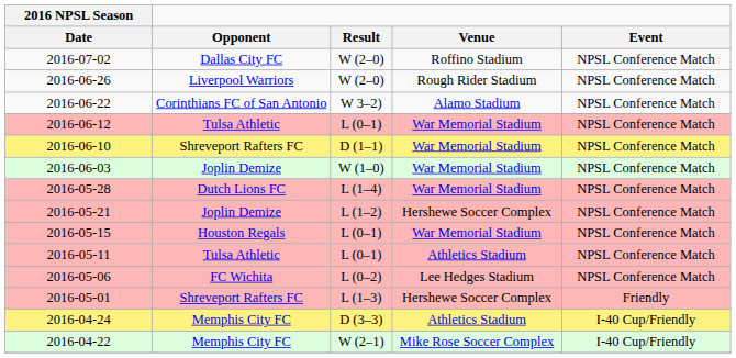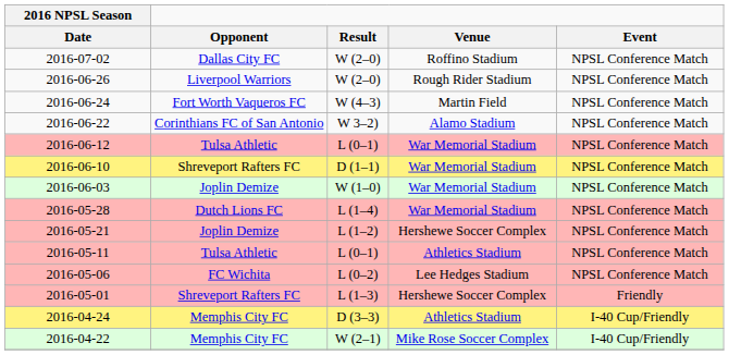 <table class="wikitable mw-collapsible mw-collapsed" style="text-align:center">
 <tr>
 <th>2016 NPSL Season</th>
 </tr>
 <tr>
 <th width=165>Date</th>
 <th width=200>Opponent</th>
 <th width=65>Result</th>
 <th width=190>Venue</th>
 <th width=190>Event</th>
 </tr>
 <tr -style="background:#dfd;">
 <td>2016-07-02</td>
 <td><a href='#'>Dallas City FC</a></td>
 <td>W (2–0)</td>
 <td>Roffino Stadium</td>
 <td>NPSL Conference Match</td>
 </tr>
 <tr -style="background:#dfd;">
 <td>2016-06-26</td>
 <td><a href='#'>Liverpool Warriors</a></td>
 <td>W (2–0)</td>
 <td>Rough Rider Stadium</td>
+<td>NPSL Conference Match</td>
+</tr>
+<tr -style="background:#dfd;">
+<td>2016-06-24</td>
+<td><a href='#'>Fort Worth Vaqueros FC</a></td>
+<td>W (4–3)</td>
+<td>Martin Field</td>
 <td>NPSL Conference Match</td>
 </tr>
 <tr -style="background:#dfd;">
 <td>2016-06-22</td>
 <td><a href='#'>Corinthians FC of San Antonio</a></td>
 <td>W 3–2)</td>
 <td><a href='#'>Alamo Stadium</a></td>
 <td>NPSL Conference Match</td>
 </tr>
 <tr style="background:#ffb6b6;">
 <td>2016-06-12</td>
 <td><a href='#'>Tulsa Athletic</a></td>
 <td>L (0–1)</td>
 <td><a href='#'>War Memorial Stadium</a></td>
 <td>NPSL Conference Match</td>
 </tr>
 <tr style="background:#fff380;">
 <td>2016-06-10</td>
 <td>Shreveport Rafters FC</td>
 <td>D (1–1)</td>
 <td><a href='#'>War Memorial Stadium</a></td>
 <td>NPSL Conference Match</td>
 </tr>
 <tr style="background:#dfd;">
 <td>2016-06-03</td>
 <td><a href='#'>Joplin Demize</a></td>
 <td>W (1–0)</td>
 <td><a href='#'>War Memorial Stadium</a></td>
 <td>NPSL Conference Match</td>
 </tr>
 <tr style="background:#ffb6b6;">
 <td>2016-05-28</td>
 <td><a href='#'>Dutch Lions FC</a></td>
 <td>L (1–4)</td>
 <td><a href='#'>War Memorial Stadium</a></td>
 <td>NPSL Conference Match</td>
 </tr>
 <tr style="background:#ffb6b6;">
 <td>2016-05-21</td>
 <td><a href='#'>Joplin Demize</a></td>
 <td>L (1–2)</td>
 <td>Hershewe Soccer Complex</td>
 <td>NPSL Conference Match</td>
 </tr>
 <tr style="background:#ffb6b6;">
-<td>2016-05-15</td>
-<td><a href='#'>Houston Regals</a></td>
-<td>L (0–1)</td>
-<td><a href='#'>War Memorial Stadium</a></td>
-<td>NPSL Conference Match</td>
-</tr>
-<tr style="background:#ffb6b6;">
 <td>2016-05-11</td>
 <td><a href='#'>Tulsa Athletic</a></td>
 <td>L (0–1)</td>
 <td><a href='#'>Athletics Stadium</a></td>
 <td>NPSL Conference Match</td>
 </tr>
 <tr style="background:#ffb6b6;">
 <td>2016-05-06</td>
 <td><a href='#'>FC Wichita</a></td>
 <td>L (0–2)</td>
 <td>Lee Hedges Stadium</td>
 <td>NPSL Conference Match</td>
 </tr>
 <tr style="background:#ffb6b6;">
 <td>2016-05-01</td>
 <td><a href='#'>Shreveport Rafters FC</a></td>
 <td>L (1–3)</td>
 <td>Hershewe Soccer Complex</td>
 <td>Friendly</td>
 </tr>
 <tr style="background:#fff380;">
 <td>2016-04-24</td>
 <td><a href='#'>Memphis City FC</a></td>
 <td>D (3–3)</td>
 <td><a href='#'>Athletics Stadium</a></td>
 <td>I-40 Cup/Friendly</td>
 </tr>
 <tr style="background:#dfd;">
 <td>2016-04-22</td>
 <td><a href='#'>Memphis City FC</a></td>
 <td>W (2–1)</td>
 <td><a href='#'>Mike Rose Soccer Complex</a></td>
 <td>I-40 Cup/Friendly</td>
 </tr>
 <tr>
 </tr>
 </table>
